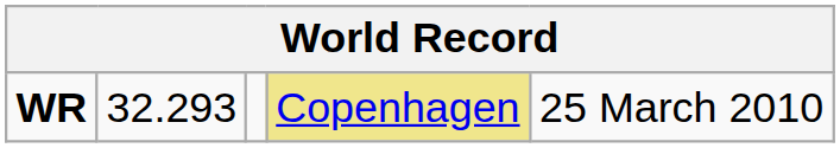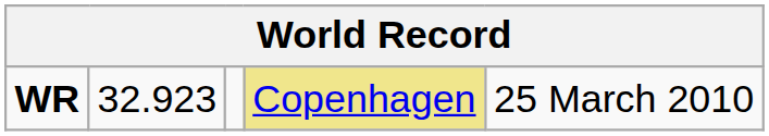 <table class="wikitable">
 <tr>
 <th colspan=5>World Record</th>
 </tr>
 <tr>
 <td><strong>WR</strong></td>
-<td>32.293</td>
+<td>32.923</td>
 <td></td>
 <td style="background: khaki;"> <a href='#'>Copenhagen</a></td>
 <td>25 March 2010</td>
 </tr>
 </table>
